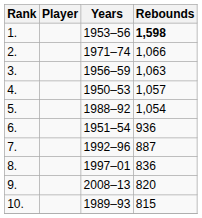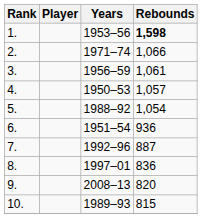 <table class="wikitable sortable">
 <tr>
 <th>Rank</th>
 <th>Player</th>
 <th>Years</th>
 <th>Rebounds</th>
 </tr>
 <tr>
 <td>1.</td>
 <td></td>
 <td>1953–56</td>
 <td><strong>1,598</strong></td>
 </tr>
 <tr>
 <td>2.</td>
 <td></td>
 <td>1971–74</td>
 <td>1,066</td>
 </tr>
 <tr>
 <td>3.</td>
 <td></td>
 <td>1956–59</td>
-<td>1,063</td>
+<td>1,061</td>
 </tr>
 <tr>
 <td>4.</td>
 <td></td>
 <td>1950–53</td>
 <td>1,057</td>
 </tr>
 <tr>
 <td>5.</td>
 <td></td>
 <td>1988–92</td>
 <td>1,054</td>
 </tr>
 <tr>
 <td>6.</td>
 <td></td>
 <td>1951–54</td>
 <td>936</td>
 </tr>
 <tr>
 <td>7.</td>
 <td></td>
 <td>1992–96</td>
 <td>887</td>
 </tr>
 <tr>
 <td>8.</td>
 <td></td>
 <td>1997–01</td>
 <td>836</td>
 </tr>
 <tr>
 <td>9.</td>
 <td></td>
 <td>2008–13</td>
 <td>820</td>
 </tr>
 <tr>
 <td>10.</td>
 <td></td>
 <td>1989–93</td>
 <td>815</td>
 </tr>
 <tr>
 </tr>
 </table>
